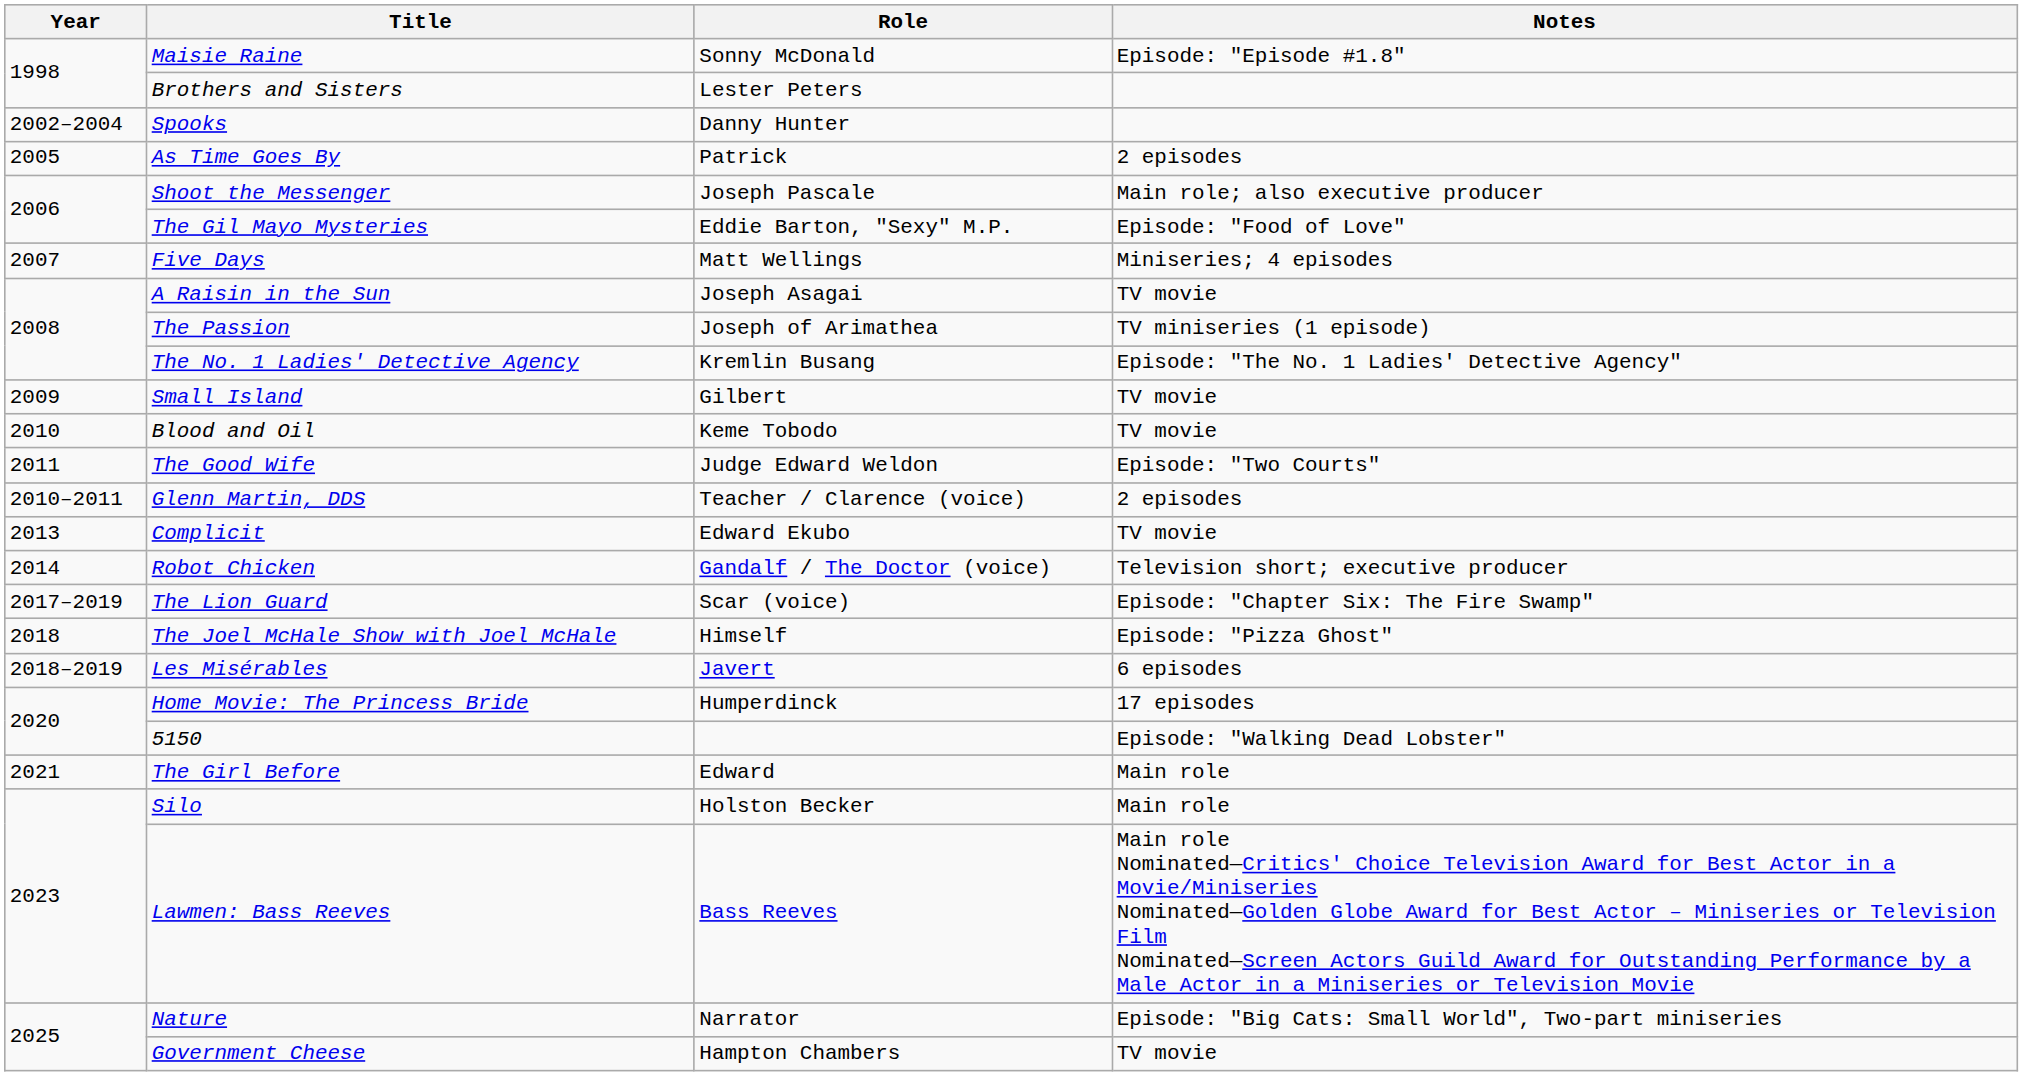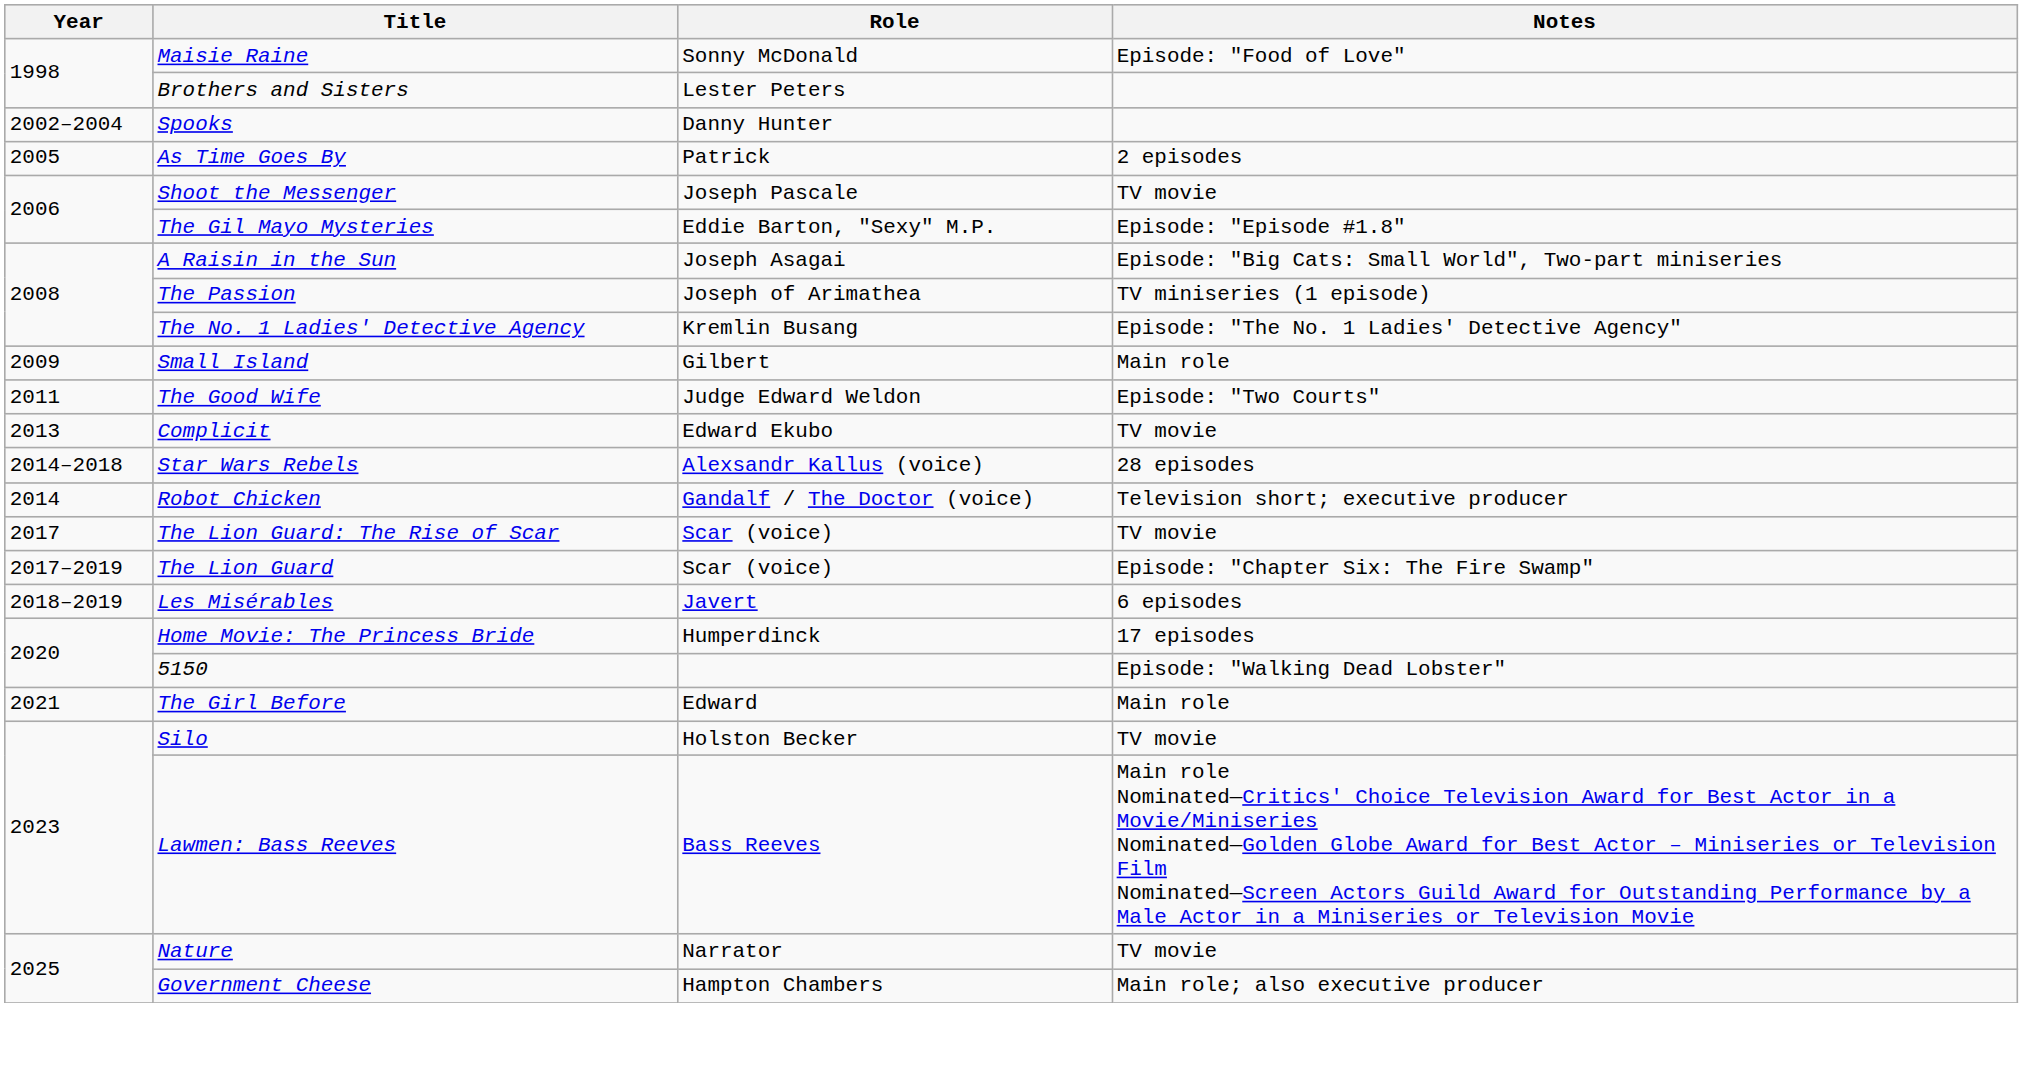 <table class="wikitable sortable">
 <tr>
 <th>Year</th>
 <th>Title</th>
 <th>Role</th>
 <th class="unsortable" width="45%">Notes</th>
 </tr>
 <tr>
 <td rowspan=2>1998</td>
 <td><em><a href='#'>Maisie Raine</a></em></td>
 <td>Sonny McDonald</td>
-<td>Episode: "Episode #1.8"</td>
+<td>Episode: "Food of Love"</td>
 </tr>
 <tr>
 <td><em>Brothers and Sisters</em></td>
 <td>Lester Peters</td>
 <td></td>
 </tr>
 <tr>
 <td>2002–2004</td>
 <td><em><a href='#'>Spooks</a></em></td>
 <td>Danny Hunter</td>
 <td></td>
 </tr>
 <tr>
 <td>2005</td>
 <td><em><a href='#'>As Time Goes By</a></em></td>
 <td>Patrick</td>
 <td>2 episodes</td>
 </tr>
 <tr>
 <td rowspan=2>2006</td>
 <td><em><a href='#'>Shoot the Messenger</a></em></td>
 <td>Joseph Pascale</td>
-<td>Main role; also executive producer</td>
+<td>TV movie</td>
 </tr>
 <tr>
 <td><em><a href='#'>The Gil Mayo Mysteries</a></em></td>
 <td>Eddie Barton, "Sexy" M.P.</td>
-<td>Episode: "Food of Love"</td>
-</tr>
-<tr>
-<td>2007</td>
-<td><em><a href='#'>Five Days</a></em></td>
-<td>Matt Wellings</td>
-<td>Miniseries; 4 episodes</td>
+<td>Episode: "Episode #1.8"</td>
 </tr>
 <tr>
 <td rowspan=3>2008</td>
 <td><em><a href='#'>A Raisin in the Sun</a></em></td>
 <td>Joseph Asagai</td>
-<td>TV movie</td>
+<td>Episode: "Big Cats: Small World", Two-part miniseries</td>
 </tr>
 <tr>
 <td><em><a href='#'>The Passion</a></em></td>
 <td>Joseph of Arimathea</td>
 <td>TV miniseries (1 episode)</td>
 </tr>
 <tr>
 <td><em><a href='#'>The No. 1 Ladies' Detective Agency</a></em></td>
 <td>Kremlin Busang</td>
 <td>Episode: "The No. 1 Ladies' Detective Agency"</td>
 </tr>
 <tr>
 <td>2009</td>
 <td><em><a href='#'>Small Island</a></em></td>
 <td>Gilbert</td>
-<td>TV movie</td>
-</tr>
-<tr>
-<td>2010</td>
-<td><em>Blood and Oil</em></td>
-<td>Keme Tobodo</td>
-<td>TV movie</td>
+<td>Main role</td>
 </tr>
 <tr>
 <td>2011</td>
 <td><em><a href='#'>The Good Wife</a></em></td>
 <td>Judge Edward Weldon</td>
 <td>Episode: "Two Courts"</td>
 </tr>
 <tr>
-<td>2010–2011</td>
-<td><em><a href='#'>Glenn Martin, DDS</a></em></td>
-<td>Teacher / Clarence (voice)</td>
-<td>2 episodes</td>
-</tr>
-<tr>
 <td>2013</td>
 <td><em><a href='#'>Complicit</a></em></td>
 <td>Edward Ekubo</td>
 <td>TV movie</td>
+</tr>
+<tr>
+<td>2014–2018</td>
+<td><em><a href='#'>Star Wars Rebels</a></em></td>
+<td><a href='#'>Alexsandr Kallus</a> (voice)</td>
+<td>28 episodes</td>
 </tr>
 <tr>
 <td>2014</td>
 <td><em><a href='#'>Robot Chicken</a></em></td>
 <td><a href='#'>Gandalf</a> / <a href='#'>The Doctor</a> (voice)</td>
 <td>Television short; executive producer</td>
 </tr>
 <tr>
+<td>2017</td>
+<td><em><a href='#'>The Lion Guard: The Rise of Scar</a></em></td>
+<td><a href='#'>Scar</a> (voice)</td>
+<td>TV movie</td>
+</tr>
+<tr>
 <td>2017–2019</td>
 <td><em><a href='#'>The Lion Guard</a></em></td>
 <td>Scar (voice)</td>
 <td>Episode: "Chapter Six: The Fire Swamp"</td>
-</tr>
-<tr>
-<td>2018</td>
-<td><em><a href='#'>The Joel McHale Show with Joel McHale</a></em></td>
-<td>Himself</td>
-<td>Episode: "Pizza Ghost"</td>
 </tr>
 <tr>
 <td>2018–2019</td>
 <td><em><a href='#'>Les Misérables</a></em></td>
 <td><a href='#'>Javert</a></td>
 <td>6 episodes</td>
 </tr>
 <tr>
 <td rowspan=2>2020</td>
 <td><em><a href='#'>Home Movie: The Princess Bride</a></em></td>
 <td>Humperdinck</td>
 <td>17 episodes</td>
 </tr>
 <tr>
 <td><em>5150</em></td>
 <td></td>
 <td>Episode: "Walking Dead Lobster"</td>
 </tr>
 <tr>
 <td>2021</td>
 <td><em><a href='#'>The Girl Before</a></em></td>
 <td>Edward</td>
 <td>Main role</td>
 </tr>
 <tr>
 <td rowspan=2>2023</td>
 <td><em><a href='#'>Silo</a></em></td>
 <td>Holston Becker</td>
-<td>Main role</td>
+<td>TV movie</td>
 </tr>
 <tr>
 <td><em><a href='#'>Lawmen: Bass Reeves</a></em></td>
 <td><a href='#'>Bass Reeves</a></td>
 <td>Main role<br>Nominated—<a href='#'>Critics' Choice Television Award for Best Actor in a Movie/Miniseries</a><br>Nominated—<a href='#'>Golden Globe Award for Best Actor – Miniseries or Television Film</a><br>Nominated—<a href='#'>Screen Actors Guild Award for Outstanding Performance by a Male Actor in a Miniseries or Television Movie</a></td>
 </tr>
 <tr>
 <td rowspan=2>2025</td>
 <td><em><a href='#'>Nature</a></em></td>
 <td>Narrator</td>
-<td>Episode: "Big Cats: Small World", Two-part miniseries</td>
+<td>TV movie</td>
 </tr>
 <tr>
 <td><em><a href='#'>Government Cheese</a></em></td>
 <td>Hampton Chambers</td>
-<td>TV movie</td>
+<td>Main role; also executive producer</td>
 </tr>
 </table>
